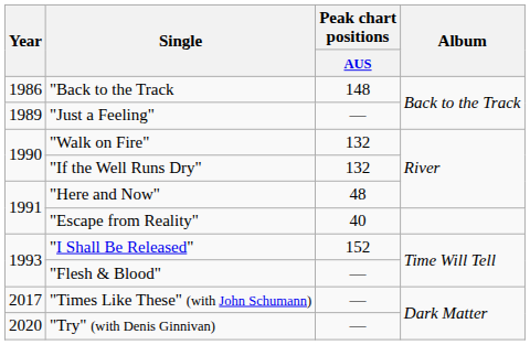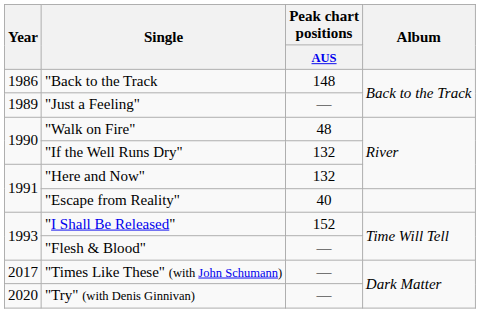 <table class="wikitable">
 <tr>
 <th rowspan="2">Year</th>
 <th rowspan="2">Single</th>
 <th scope="col" colspan="1">Peak chart<br>positions</th>
 <th rowspan="2">Album</th>
 </tr>
 <tr>
 <th scope="col" style="text-align:center;"><small><a href='#'>AUS</a></small><br></th>
 </tr>
 <tr>
 <td>1986</td>
 <td>"Back to the Track</td>
 <td style="text-align:center;">148</td>
 <td rowspan="2"><em>Back to the Track</em></td>
 </tr>
 <tr>
 <td>1989</td>
 <td>"Just a Feeling"</td>
 <td style="text-align:center;">—</td>
 </tr>
 <tr>
 <td rowspan="2">1990</td>
 <td>"Walk on Fire"</td>
-<td style="text-align:center;">132</td>
+<td style="text-align:center;">48</td>
 <td rowspan="3"><em>River</em></td>
 </tr>
 <tr>
 <td>"If the Well Runs Dry"</td>
 <td style="text-align:center;">132</td>
 </tr>
 <tr>
 <td rowspan="2">1991</td>
 <td>"Here and Now"</td>
-<td style="text-align:center;">48</td>
+<td style="text-align:center;">132</td>
 </tr>
 <tr>
 <td>"Escape from Reality"</td>
 <td style="text-align:center;">40</td>
 <td></td>
 </tr>
 <tr>
 <td rowspan="2">1993</td>
 <td>"<a href='#'>I Shall Be Released</a>"</td>
 <td style="text-align:center;">152</td>
 <td rowspan="2"><em>Time Will Tell</em></td>
 </tr>
 <tr>
 <td>"Flesh & Blood"</td>
 <td style="text-align:center;">—</td>
 </tr>
 <tr>
 <td>2017</td>
 <td>"Times Like These" <small>(with <a href='#'>John Schumann</a>)</small></td>
 <td style="text-align:center;">—</td>
 <td rowspan="2"><em>Dark Matter</em></td>
 </tr>
 <tr>
 <td>2020</td>
 <td>"Try" <small>(with Denis Ginnivan)</small></td>
 <td style="text-align:center;">—</td>
 </tr>
 </table>
